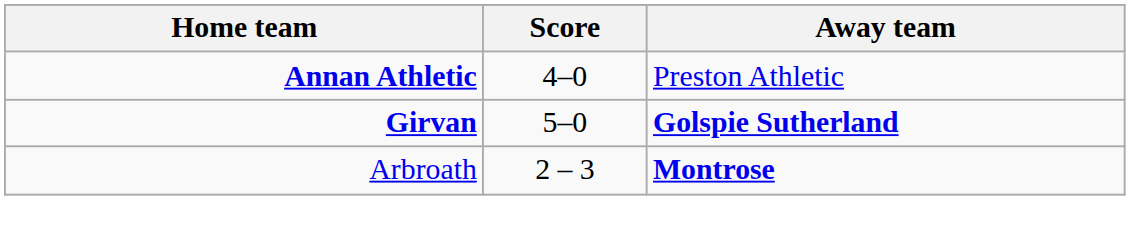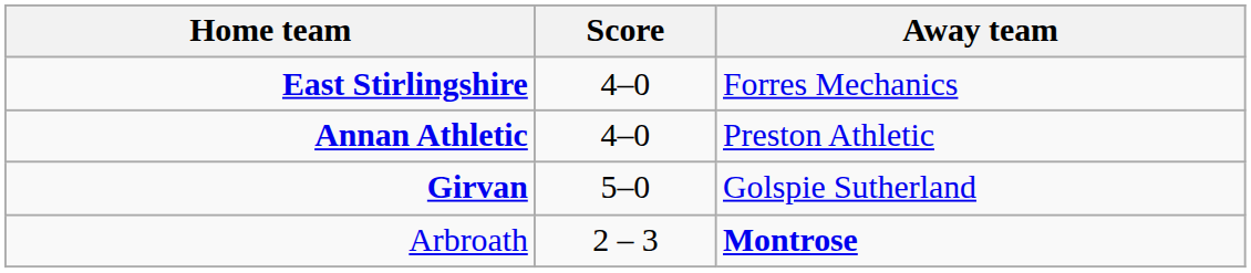 <table class="wikitable" style="border-collapse: collapse;">
 <tr>
 <th align="right" width="250">Home team</th>
 <th align="center" width="80"> Score </th>
 <th align="left" width="250">Away team</th>
+</tr>
+<tr>
+<td style="text-align: right;"><strong><a href='#'>East Stirlingshire</a></strong></td>
+<td style="text-align: center;">4–0</td>
+<td style="text-align: left;"><a href='#'>Forres Mechanics</a></td>
 </tr>
 <tr>
 <td style="text-align: right;"><strong><a href='#'>Annan Athletic</a></strong></td>
 <td style="text-align: center;">4–0</td>
 <td style="text-align: left;"><a href='#'>Preston Athletic</a></td>
 </tr>
 <tr>
 <td style="text-align: right;"><strong><a href='#'>Girvan</a></strong></td>
 <td style="text-align: center;">5–0</td>
-<td style="text-align: left;"><strong><a href='#'>Golspie Sutherland</a></strong></td>
+<td style="text-align: left;"><a href='#'>Golspie Sutherland</a></td>
 </tr>
 <tr>
 <td style="text-align: right;"><a href='#'>Arbroath</a></td>
 <td style="text-align: center;">2 – 3 </td>
 <td style="text-align: left;"><strong><a href='#'>Montrose</a></strong></td>
 </tr>
 </table>
